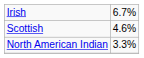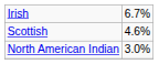 <table class="wikitable" align="left">
 <tr>
 <td><a href='#'>Irish</a></td>
 <td>6.7%</td>
 </tr>
 <tr>
 <td><a href='#'>Scottish</a></td>
 <td>4.6%</td>
 </tr>
 <tr>
 <td><a href='#'>North American Indian</a></td>
-<td>3.3%</td>
+<td>3.0%</td>
 </tr>
 <tr>
 </tr>
 </table>
